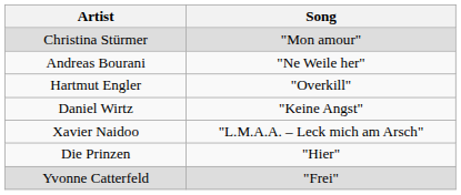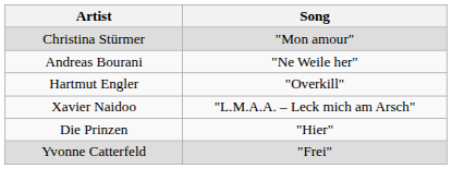 <table class="wikitable plainrowheaders" style="text-align:center;" border="1">
 <tr>
 <th scope="col" rowspan="1" style="width:12em;">Artist</th>
 <th scope="col" rowspan="1" style="width:18em;">Song</th>
 </tr>
 <tr style="background:#ddd;">
 <td scope="row">Christina Stürmer</td>
 <td>"Mon amour"</td>
 </tr>
 <tr>
 <td scope="row">Andreas Bourani</td>
 <td>"Ne Weile her"</td>
 </tr>
 <tr>
 <td scope="row">Hartmut Engler</td>
 <td>"Overkill"</td>
 </tr>
 <tr>
-<td scope="row">Daniel Wirtz</td>
-<td>"Keine Angst"</td>
-</tr>
-<tr>
 <td scope="row">Xavier Naidoo</td>
 <td>"L.M.A.A. – Leck mich am Arsch"</td>
 </tr>
 <tr>
 <td scope="row">Die Prinzen</td>
 <td>"Hier"</td>
 </tr>
 <tr style="background:#ddd;">
 <td scope="row">Yvonne Catterfeld</td>
 <td>"Frei"</td>
 </tr>
 </table>
